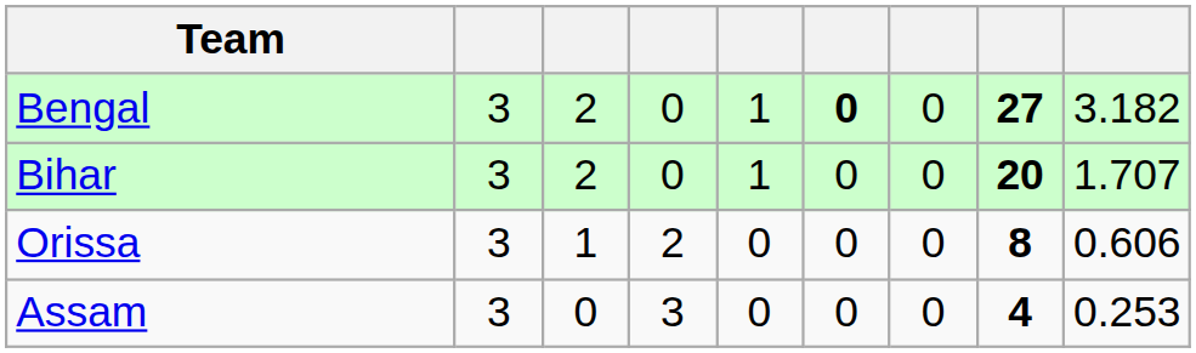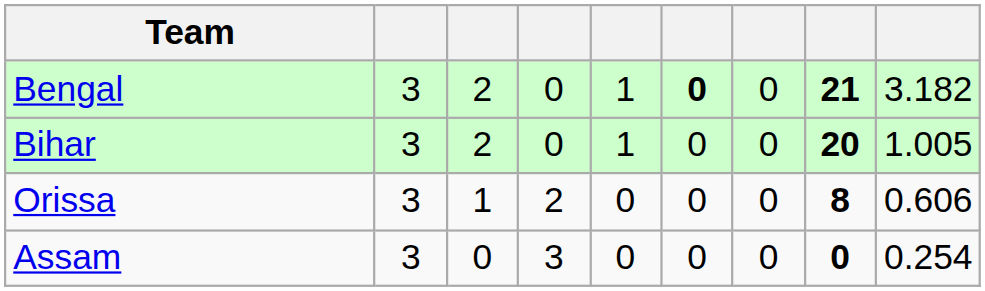 <table class="wikitable" style="text-align:center">
 <tr>
 <th style="width:160px">Team</th>
 <th style="width:25px"></th>
 <th style="width:25px"></th>
 <th style="width:25px"></th>
 <th style="width:25px"></th>
 <th style="width:25px"></th>
 <th style="width:25px"></th>
 <th style="width:25px"></th>
 <th style="width:25px;"></th>
 </tr>
 <tr style="background:#cfc;">
 <td style="text-align:left"><a href='#'>Bengal</a></td>
 <td>3</td>
 <td>2</td>
 <td>0</td>
 <td>1</td>
 <td><strong>0</strong></td>
 <td>0</td>
-<td><strong>27</strong></td>
+<td><strong>21</strong></td>
 <td>3.182</td>
 </tr>
 <tr style="background:#cfc;">
 <td style="text-align:left"><a href='#'>Bihar</a></td>
 <td>3</td>
 <td>2</td>
 <td>0</td>
 <td>1</td>
 <td>0</td>
 <td>0</td>
 <td><strong>20</strong></td>
-<td>1.707</td>
+<td>1.005</td>
 </tr>
 <tr>
 <td style="text-align:left"><a href='#'>Orissa</a></td>
 <td>3</td>
 <td>1</td>
 <td>2</td>
 <td>0</td>
 <td>0</td>
 <td>0</td>
 <td><strong>8</strong></td>
 <td>0.606</td>
 </tr>
 <tr>
 <td style="text-align:left"><a href='#'>Assam</a></td>
 <td>3</td>
 <td>0</td>
 <td>3</td>
 <td>0</td>
 <td>0</td>
 <td>0</td>
-<td><strong>4</strong></td>
-<td>0.253</td>
+<td><strong>0</strong></td>
+<td>0.254</td>
 </tr>
 </table>
